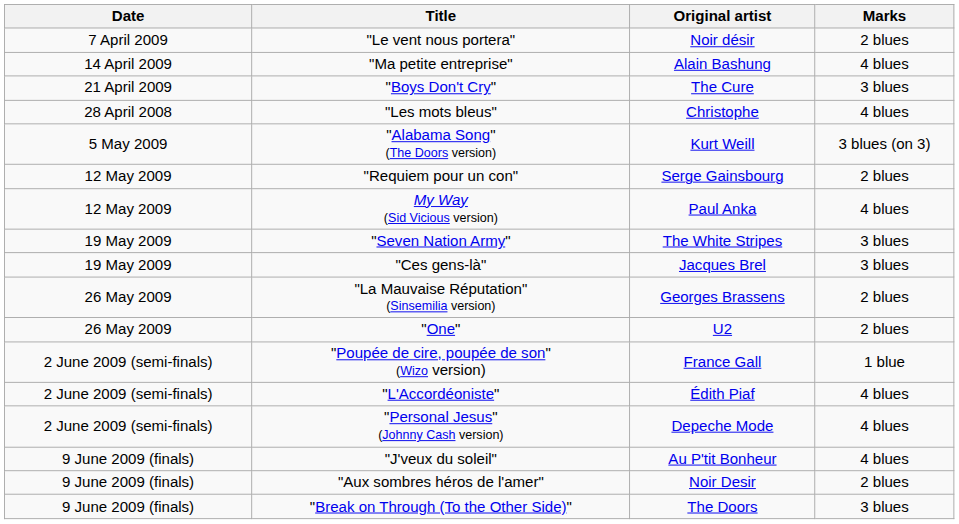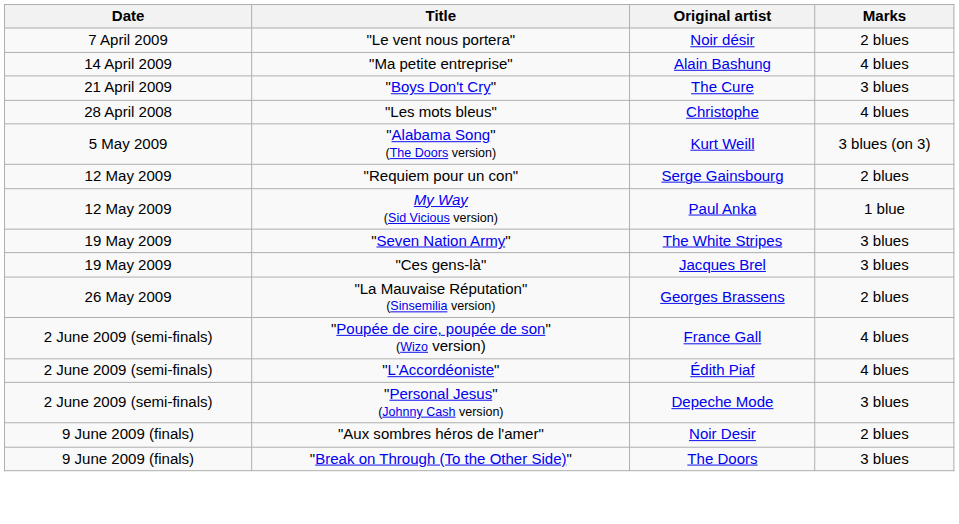 <table class="wikitable" style="text-align:center; width:80%;">
 <tr>
 <th scope=col>Date</th>
 <th scope=col>Title</th>
 <th scope=col>Original artist</th>
 <th scope=col>Marks</th>
 </tr>
 <tr>
 <td>7 April 2009</td>
 <td>"Le vent nous portera"</td>
 <td><a href='#'>Noir désir</a></td>
 <td>2 blues</td>
 </tr>
 <tr>
 <td>14 April 2009</td>
 <td>"Ma petite entreprise"</td>
 <td><a href='#'>Alain Bashung</a></td>
 <td>4 blues</td>
 </tr>
 <tr>
 <td>21 April 2009</td>
 <td>"<a href='#'>Boys Don't Cry</a>"</td>
 <td><a href='#'>The Cure</a></td>
 <td>3 blues</td>
 </tr>
 <tr>
 <td>28 April 2008</td>
 <td>"Les mots bleus"</td>
 <td><a href='#'>Christophe</a></td>
 <td>4 blues</td>
 </tr>
 <tr>
 <td>5 May 2009</td>
 <td>"<a href='#'>Alabama Song</a>" <br><small>(<a href='#'>The Doors</a> version)</small></td>
 <td><a href='#'>Kurt Weill</a></td>
 <td>3 blues (on 3)</td>
 </tr>
 <tr>
 <td>12 May 2009</td>
 <td>"Requiem pour un con"</td>
 <td><a href='#'>Serge Gainsbourg</a></td>
 <td>2 blues</td>
 </tr>
 <tr>
 <td>12 May 2009</td>
 <td><em><a href='#'>My Way</a></em> <br><small>(<a href='#'>Sid Vicious</a> version)</small></td>
 <td><a href='#'>Paul Anka</a></td>
-<td>4 blues</td>
+<td>1 blue</td>
 </tr>
 <tr>
 <td>19 May 2009</td>
 <td>"<a href='#'>Seven Nation Army</a>"</td>
 <td><a href='#'>The White Stripes</a></td>
 <td>3 blues</td>
 </tr>
 <tr>
 <td>19 May 2009</td>
 <td>"Ces gens-là"</td>
 <td><a href='#'>Jacques Brel</a></td>
 <td>3 blues</td>
 </tr>
 <tr>
 <td>26 May 2009</td>
 <td>"La Mauvaise Réputation" <br><small>(<a href='#'>Sinsemilia</a> version)</small></td>
 <td><a href='#'>Georges Brassens</a></td>
 <td>2 blues</td>
 </tr>
 <tr>
-<td>26 May 2009</td>
-<td>"<a href='#'>One</a>"</td>
-<td><a href='#'>U2</a></td>
-<td>2 blues</td>
-</tr>
-<tr>
 <td>2 June 2009 (semi-finals)</td>
 <td>"<a href='#'>Poupée de cire, poupée de son</a>" <br><small>(<a href='#'>Wizo</a></small> version)</td>
 <td><a href='#'>France Gall</a></td>
-<td>1 blue</td>
+<td>4 blues</td>
 </tr>
 <tr>
 <td>2 June 2009 (semi-finals)</td>
 <td>"<a href='#'>L'Accordéoniste</a>"</td>
 <td><a href='#'>Édith Piaf</a></td>
 <td>4 blues</td>
 </tr>
 <tr>
 <td>2 June 2009 (semi-finals)</td>
 <td>"<a href='#'>Personal Jesus</a>" <br><small>(<a href='#'>Johnny Cash</a> version)</small></td>
 <td><a href='#'>Depeche Mode</a></td>
-<td>4 blues</td>
-</tr>
-<tr>
-<td>9 June 2009 (finals)</td>
-<td>"J'veux du soleil"</td>
-<td><a href='#'>Au P'tit Bonheur</a></td>
-<td>4 blues</td>
+<td>3 blues</td>
 </tr>
 <tr>
 <td>9 June 2009 (finals)</td>
 <td>"Aux sombres héros de l'amer"</td>
 <td><a href='#'>Noir Desir</a></td>
 <td>2 blues</td>
 </tr>
 <tr>
 <td>9 June 2009 (finals)</td>
 <td>"<a href='#'>Break on Through (To the Other Side)</a>"</td>
 <td><a href='#'>The Doors</a></td>
 <td>3 blues</td>
 </tr>
 </table>
